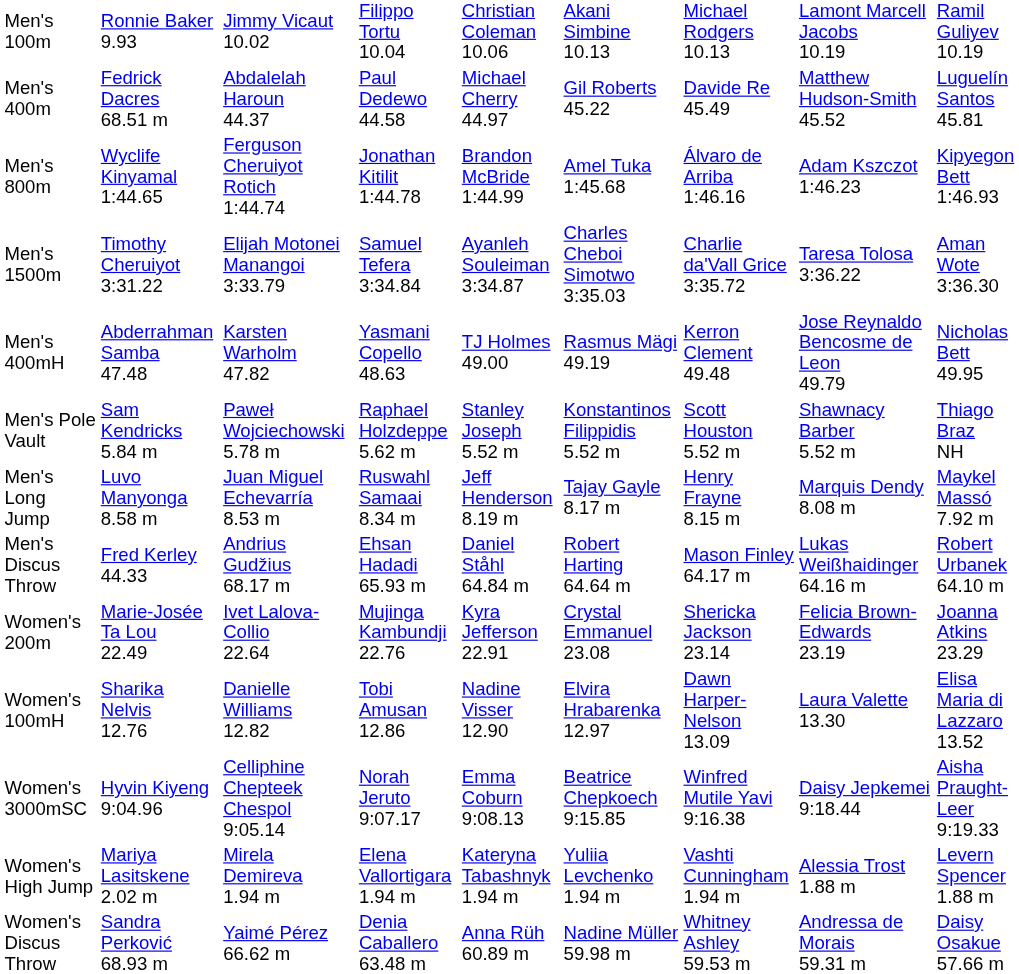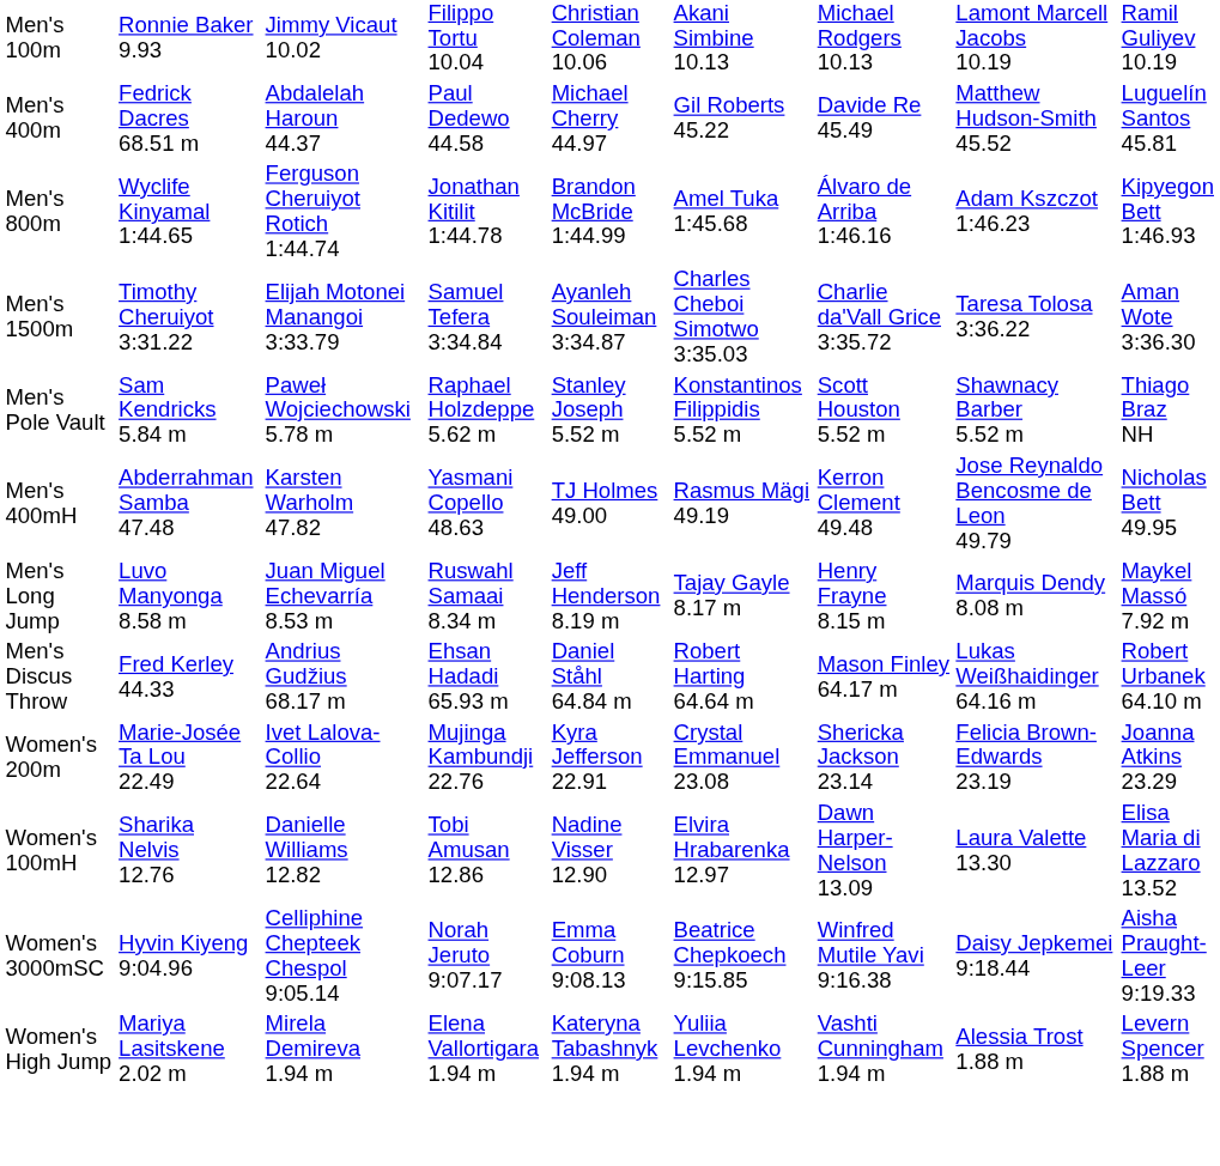 <table>
 <tr>
 <td>Men's 100m<br></td>
 <td><a href='#'>Ronnie Baker</a><br>  9.93</td>
 <td><a href='#'>Jimmy Vicaut</a><br>  10.02</td>
 <td><a href='#'>Filippo Tortu</a><br>  10.04</td>
 <td><a href='#'>Christian Coleman</a><br>  10.06</td>
 <td><a href='#'>Akani Simbine</a><br>  10.13</td>
 <td><a href='#'>Michael Rodgers</a><br>  10.13</td>
 <td><a href='#'>Lamont Marcell Jacobs</a><br>  10.19</td>
 <td><a href='#'>Ramil Guliyev</a><br>  10.19</td>
 </tr>
 <tr>
 <td>Men's 400m</td>
 <td><a href='#'>Fedrick Dacres</a><br>  68.51 m</td>
 <td><a href='#'>Abdalelah Haroun</a><br>  44.37</td>
 <td><a href='#'>Paul Dedewo</a><br>  44.58</td>
 <td><a href='#'>Michael Cherry</a><br>  44.97</td>
 <td><a href='#'>Gil Roberts</a><br>  45.22</td>
 <td><a href='#'>Davide Re</a><br>  45.49</td>
 <td><a href='#'>Matthew Hudson-Smith</a><br>  45.52</td>
 <td><a href='#'>Luguelín Santos</a><br>  45.81</td>
 </tr>
 <tr>
 <td>Men's 800m</td>
 <td><a href='#'>Wyclife Kinyamal</a><br>  1:44.65</td>
 <td><a href='#'>Ferguson Cheruiyot Rotich</a><br>  1:44.74</td>
 <td><a href='#'>Jonathan Kitilit</a><br>  1:44.78</td>
 <td><a href='#'>Brandon McBride</a><br>  1:44.99</td>
 <td><a href='#'>Amel Tuka</a><br>  1:45.68</td>
 <td><a href='#'>Álvaro de Arriba</a><br>  1:46.16</td>
 <td><a href='#'>Adam Kszczot</a><br>  1:46.23</td>
 <td><a href='#'>Kipyegon Bett</a><br>  1:46.93</td>
 </tr>
 <tr>
 <td>Men's 1500m</td>
 <td><a href='#'>Timothy Cheruiyot</a><br>  3:31.22</td>
 <td><a href='#'>Elijah Motonei Manangoi</a><br>  3:33.79</td>
 <td><a href='#'>Samuel Tefera</a><br>  3:34.84</td>
 <td><a href='#'>Ayanleh Souleiman</a><br>  3:34.87</td>
 <td><a href='#'>Charles Cheboi Simotwo</a><br>  3:35.03</td>
 <td><a href='#'>Charlie da'Vall Grice</a><br>  3:35.72</td>
 <td><a href='#'>Taresa Tolosa</a><br>  3:36.22</td>
 <td><a href='#'>Aman Wote</a><br>  3:36.30</td>
 </tr>
 <tr>
+<td>Men's Pole Vault</td>
+<td><a href='#'>Sam Kendricks</a><br>  5.84 m</td>
+<td><a href='#'>Paweł Wojciechowski</a><br>  5.78 m</td>
+<td><a href='#'>Raphael Holzdeppe</a><br>  5.62 m</td>
+<td><a href='#'>Stanley Joseph</a><br>  5.52 m</td>
+<td><a href='#'>Konstantinos Filippidis</a><br>  5.52 m</td>
+<td><a href='#'>Scott Houston</a><br>  5.52 m</td>
+<td><a href='#'>Shawnacy Barber</a><br>  5.52 m</td>
+<td><a href='#'>Thiago Braz</a><br>  NH</td>
+</tr>
+<tr>
 <td>Men's 400mH</td>
 <td><a href='#'>Abderrahman Samba</a><br>  47.48</td>
 <td><a href='#'>Karsten Warholm</a><br>  47.82</td>
 <td><a href='#'>Yasmani Copello</a><br>  48.63</td>
 <td><a href='#'>TJ Holmes</a><br>  49.00</td>
 <td><a href='#'>Rasmus Mägi</a><br>  49.19</td>
 <td><a href='#'>Kerron Clement</a><br>  49.48</td>
 <td><a href='#'>Jose Reynaldo Bencosme de Leon</a><br>  49.79</td>
 <td><a href='#'>Nicholas Bett</a><br>  49.95</td>
-</tr>
-<tr>
-<td>Men's Pole Vault</td>
-<td><a href='#'>Sam Kendricks</a><br>  5.84 m</td>
-<td><a href='#'>Paweł Wojciechowski</a><br>  5.78 m</td>
-<td><a href='#'>Raphael Holzdeppe</a><br>  5.62 m</td>
-<td><a href='#'>Stanley Joseph</a><br>  5.52 m</td>
-<td><a href='#'>Konstantinos Filippidis</a><br>  5.52 m</td>
-<td><a href='#'>Scott Houston</a><br>  5.52 m</td>
-<td><a href='#'>Shawnacy Barber</a><br>  5.52 m</td>
-<td><a href='#'>Thiago Braz</a><br>  NH</td>
 </tr>
 <tr>
 <td>Men's Long Jump</td>
 <td><a href='#'>Luvo Manyonga</a><br>  8.58 m</td>
 <td><a href='#'>Juan Miguel Echevarría</a><br>  8.53 m</td>
 <td><a href='#'>Ruswahl Samaai</a><br>  8.34 m</td>
 <td><a href='#'>Jeff Henderson</a><br>  8.19 m</td>
 <td><a href='#'>Tajay Gayle</a><br>  8.17 m</td>
 <td><a href='#'>Henry Frayne</a><br>  8.15 m</td>
 <td><a href='#'>Marquis Dendy</a><br>  8.08 m</td>
 <td><a href='#'>Maykel Massó</a><br>  7.92 m</td>
 </tr>
 <tr>
 <td>Men's Discus Throw</td>
 <td><a href='#'>Fred Kerley</a><br>  44.33</td>
 <td><a href='#'>Andrius Gudžius</a><br>  68.17 m</td>
 <td><a href='#'>Ehsan Hadadi</a><br>  65.93 m</td>
 <td><a href='#'>Daniel Ståhl</a><br>  64.84 m</td>
 <td><a href='#'>Robert Harting</a><br>  64.64 m</td>
 <td><a href='#'>Mason Finley</a><br>  64.17 m</td>
 <td><a href='#'>Lukas Weißhaidinger</a><br>  64.16 m</td>
 <td><a href='#'>Robert Urbanek</a><br>  64.10 m</td>
 </tr>
 <tr>
 <td>Women's 200m<br></td>
 <td><a href='#'>Marie-Josée Ta Lou</a><br>  22.49</td>
 <td><a href='#'>Ivet Lalova-Collio</a><br>  22.64</td>
 <td><a href='#'>Mujinga Kambundji</a><br>  22.76</td>
 <td><a href='#'>Kyra Jefferson</a><br>  22.91</td>
 <td><a href='#'>Crystal Emmanuel</a><br>  23.08</td>
 <td><a href='#'>Shericka Jackson</a><br>  23.14</td>
 <td><a href='#'>Felicia Brown-Edwards</a><br>  23.19</td>
 <td><a href='#'>Joanna Atkins</a><br>  23.29</td>
 </tr>
 <tr>
 <td>Women's 100mH<br></td>
 <td><a href='#'>Sharika Nelvis</a><br>  12.76</td>
 <td><a href='#'>Danielle Williams</a><br>  12.82</td>
 <td><a href='#'>Tobi Amusan</a><br>  12.86</td>
 <td><a href='#'>Nadine Visser</a><br>  12.90</td>
 <td><a href='#'>Elvira Hrabarenka</a><br>  12.97</td>
 <td><a href='#'>Dawn Harper-Nelson</a><br>  13.09</td>
 <td><a href='#'>Laura Valette</a><br>  13.30</td>
 <td><a href='#'>Elisa Maria di Lazzaro</a><br>  13.52</td>
 </tr>
 <tr>
 <td>Women's 3000mSC</td>
 <td><a href='#'>Hyvin Kiyeng</a><br>  9:04.96</td>
 <td><a href='#'>Celliphine Chepteek Chespol</a><br>  9:05.14</td>
 <td><a href='#'>Norah Jeruto</a><br>  9:07.17</td>
 <td><a href='#'>Emma Coburn</a><br>  9:08.13</td>
 <td><a href='#'>Beatrice Chepkoech</a><br>  9:15.85</td>
 <td><a href='#'>Winfred Mutile Yavi</a><br>  9:16.38</td>
 <td><a href='#'>Daisy Jepkemei</a><br>  9:18.44</td>
 <td><a href='#'>Aisha Praught-Leer</a><br>  9:19.33</td>
 </tr>
 <tr>
 <td>Women's High Jump</td>
 <td><a href='#'>Mariya Lasitskene</a><br>  2.02 m</td>
 <td><a href='#'>Mirela Demireva</a><br>  1.94 m</td>
 <td><a href='#'>Elena Vallortigara</a><br>  1.94 m</td>
 <td><a href='#'>Kateryna Tabashnyk</a><br>  1.94 m</td>
 <td><a href='#'>Yuliia Levchenko</a><br>  1.94 m</td>
 <td><a href='#'>Vashti Cunningham</a><br>  1.94 m</td>
 <td><a href='#'>Alessia Trost</a><br>  1.88 m</td>
 <td><a href='#'>Levern Spencer</a><br>  1.88 m</td>
 </tr>
-<tr>
-<td>Women's Discus Throw</td>
-<td><a href='#'>Sandra Perković</a><br>  68.93 m</td>
-<td><a href='#'>Yaimé Pérez</a><br>  66.62 m</td>
-<td><a href='#'>Denia Caballero</a><br>  63.48 m</td>
-<td><a href='#'>Anna Rüh</a><br>  60.89 m</td>
-<td><a href='#'>Nadine Müller</a><br>  59.98 m</td>
-<td><a href='#'>Whitney Ashley</a><br>  59.53 m</td>
-<td><a href='#'>Andressa de Morais</a><br>  59.31 m</td>
-<td><a href='#'>Daisy Osakue</a><br>  57.66 m</td>
-</tr>
 </table>
